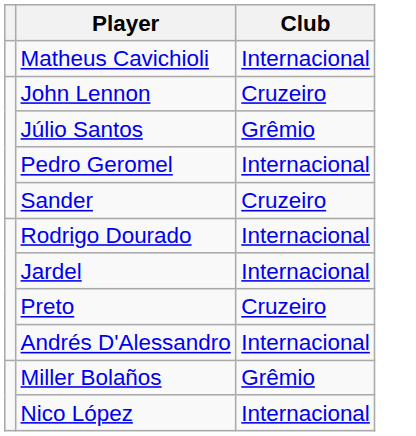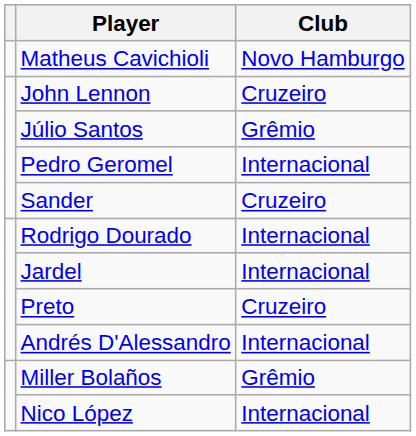 <table class="wikitable plainrowheaders" style="font-size:90%;">
 <tr>
 <th scope=col></th>
 <th scope=col>Player</th>
 <th scope=col>Club</th>
 </tr>
 <tr>
 <td style="text-align:center;" rowspan=></td>
 <td> <a href='#'>Matheus Cavichioli</a></td>
-<td><a href='#'>Internacional</a></td>
+<td><a href='#'>Novo Hamburgo</a></td>
 </tr>
 <tr>
 <td style="text-align:center;" rowspan=4></td>
 <td> <a href='#'>John Lennon</a></td>
 <td><a href='#'>Cruzeiro</a></td>
 </tr>
 <tr>
 <td> <a href='#'>Júlio Santos</a></td>
 <td><a href='#'>Grêmio</a></td>
 </tr>
 <tr>
 <td> <a href='#'>Pedro Geromel</a></td>
 <td><a href='#'>Internacional</a></td>
 </tr>
 <tr>
 <td> <a href='#'>Sander</a></td>
 <td><a href='#'>Cruzeiro</a></td>
 </tr>
 <tr>
 <td style="text-align:center;" rowspan=4></td>
 <td> <a href='#'>Rodrigo Dourado</a></td>
 <td><a href='#'>Internacional</a></td>
 </tr>
 <tr>
 <td> <a href='#'>Jardel</a></td>
 <td><a href='#'>Internacional</a></td>
 </tr>
 <tr>
 <td> <a href='#'>Preto</a></td>
 <td><a href='#'>Cruzeiro</a></td>
 </tr>
 <tr>
 <td> <a href='#'>Andrés D'Alessandro</a></td>
 <td><a href='#'>Internacional</a></td>
 </tr>
 <tr>
 <td style="text-align:center;" rowspan=2></td>
 <td> <a href='#'>Miller Bolaños</a></td>
 <td><a href='#'>Grêmio</a></td>
 </tr>
 <tr>
 <td> <a href='#'>Nico López</a></td>
 <td><a href='#'>Internacional</a></td>
 </tr>
 </table>
